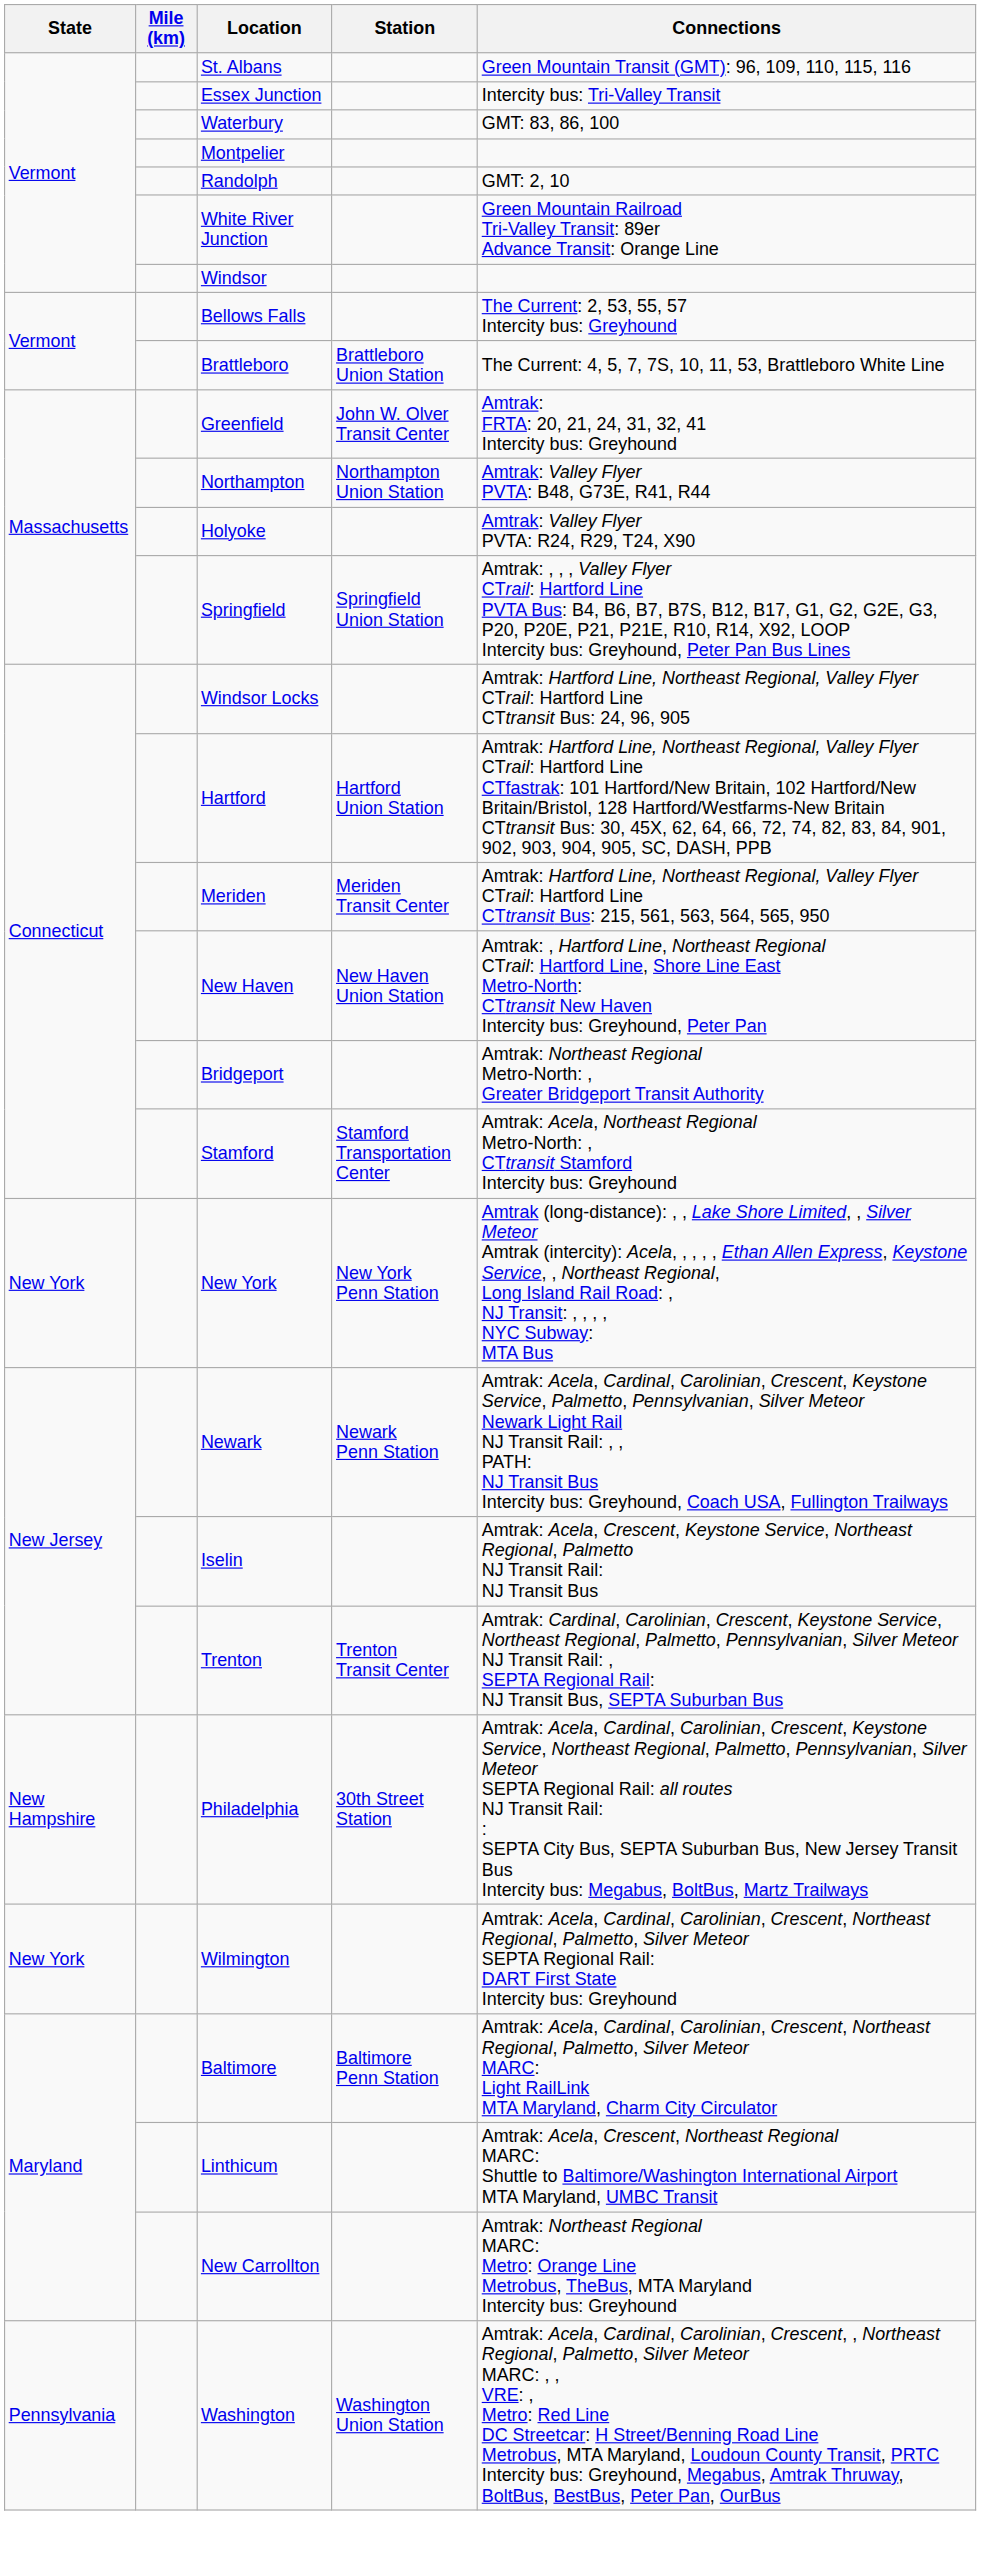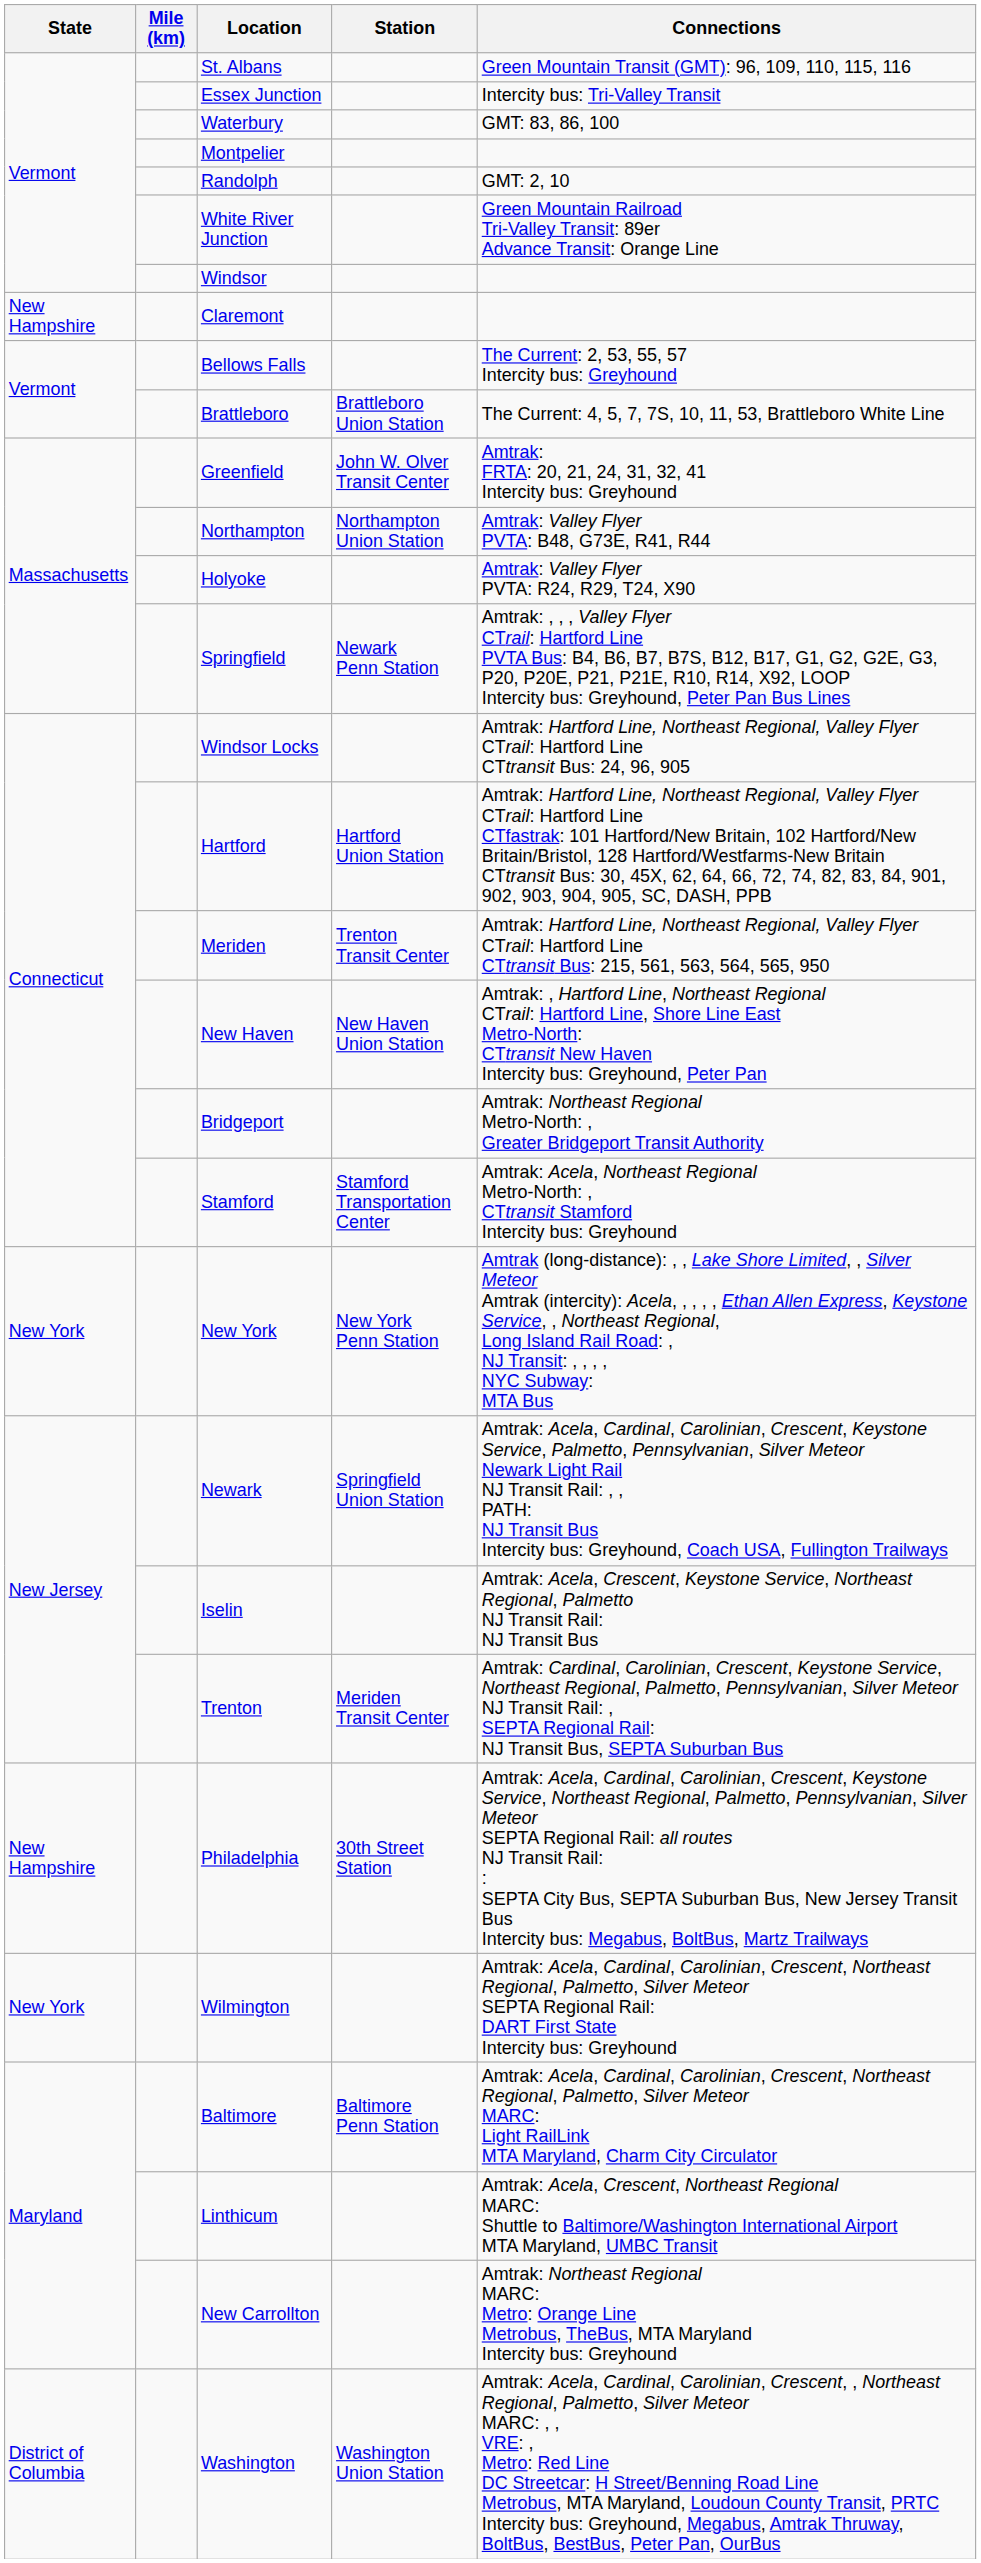 <table class="wikitable">
 <tr>
 <th>State</th>
 <th><a href='#'>Mile (km)</a></th>
 <th>Location</th>
 <th>Station</th>
 <th>Connections</th>
 </tr>
 <tr>
 <td rowspan=7><a href='#'>Vermont</a></td>
 <td></td>
 <td><a href='#'>St. Albans</a></td>
 <td></td>
 <td> <a href='#'>Green Mountain Transit (GMT)</a>: 96, 109, 110, 115, 116</td>
 </tr>
 <tr>
 <td></td>
 <td><a href='#'>Essex Junction</a></td>
 <td></td>
 <td> Intercity bus: <a href='#'>Tri-Valley Transit</a></td>
 </tr>
 <tr>
 <td></td>
 <td><a href='#'>Waterbury</a></td>
 <td></td>
 <td> GMT: 83, 86, 100</td>
 </tr>
 <tr>
 <td></td>
 <td><a href='#'>Montpelier</a></td>
 <td></td>
 <td></td>
 </tr>
 <tr>
 <td></td>
 <td><a href='#'>Randolph</a></td>
 <td></td>
 <td> GMT: 2, 10</td>
 </tr>
 <tr>
 <td></td>
 <td><a href='#'>White River Junction</a></td>
 <td></td>
 <td> <a href='#'>Green Mountain Railroad</a><br> <a href='#'>Tri-Valley Transit</a>: 89er<br> <a href='#'>Advance Transit</a>: Orange Line</td>
 </tr>
 <tr>
 <td></td>
 <td><a href='#'>Windsor</a></td>
 <td></td>
 <td></td>
 </tr>
 <tr>
+<td><a href='#'>New Hampshire</a></td>
+<td></td>
+<td><a href='#'>Claremont</a></td>
+<td></td>
+<td></td>
+</tr>
+<tr>
 <td rowspan=2><a href='#'>Vermont</a></td>
 <td></td>
 <td><a href='#'>Bellows Falls</a></td>
 <td></td>
 <td> <a href='#'>The Current</a>: 2, 53, 55, 57<br> Intercity bus:  <a href='#'>Greyhound</a></td>
 </tr>
 <tr>
 <td></td>
 <td><a href='#'>Brattleboro</a></td>
 <td><a href='#'>Brattleboro<br>Union Station</a></td>
 <td> The Current: 4, 5, 7, 7S, 10, 11, 53, Brattleboro White Line</td>
 </tr>
 <tr>
 <td rowspan=4><a href='#'>Massachusetts</a></td>
 <td></td>
 <td><a href='#'>Greenfield</a></td>
 <td><a href='#'>John W. Olver<br>Transit Center</a></td>
 <td> <a href='#'>Amtrak</a>: <br> <a href='#'>FRTA</a>: 20, 21, 24, 31, 32, 41<br> Intercity bus:  Greyhound</td>
 </tr>
 <tr>
 <td></td>
 <td><a href='#'>Northampton</a></td>
 <td><a href='#'>Northampton<br>Union Station</a></td>
 <td> <a href='#'>Amtrak</a>: <em>Valley Flyer</em><br> <a href='#'>PVTA</a>: B48, G73E, R41, R44</td>
 </tr>
 <tr>
 <td></td>
 <td><a href='#'>Holyoke</a></td>
 <td></td>
 <td> <a href='#'>Amtrak</a>: <em>Valley Flyer</em><br> PVTA: R24, R29, T24, X90</td>
 </tr>
 <tr>
 <td></td>
 <td><a href='#'>Springfield</a></td>
-<td><a href='#'>Springfield<br>Union Station</a></td>
+<td><a href='#'>Newark<br>Penn Station</a></td>
 <td> Amtrak: , , , <em>Valley Flyer</em><br> <a href='#'>CT<em>rail</em></a>: <a href='#'>Hartford Line</a><br> <a href='#'>PVTA Bus</a>: B4, B6, B7, B7S, B12, B17, G1, G2, G2E, G3, P20, P20E, P21, P21E, R10, R14, X92, LOOP<br> Intercity bus:  Greyhound, <a href='#'>Peter Pan Bus Lines</a></td>
 </tr>
 <tr>
 <td rowspan=6><a href='#'>Connecticut</a></td>
 <td></td>
 <td><a href='#'>Windsor Locks</a></td>
 <td></td>
 <td> Amtrak: <em>Hartford Line, Northeast Regional, Valley Flyer</em><br> CT<em>rail</em>: Hartford Line<br> CT<em>transit</em> Bus: 24, 96, 905</td>
 </tr>
 <tr>
 <td></td>
 <td><a href='#'>Hartford</a></td>
 <td><a href='#'>Hartford<br>Union Station</a></td>
 <td> Amtrak: <em>Hartford Line, Northeast Regional, Valley Flyer</em><br> CT<em>rail</em>: Hartford Line<br> <a href='#'>CTfastrak</a>: 101 Hartford/New Britain, 102 Hartford/New Britain/Bristol, 128 Hartford/Westfarms-New Britain<br> CT<em>transit</em> Bus: 30, 45X, 62, 64, 66, 72, 74, 82, 83, 84, 901, 902, 903, 904, 905, SC, DASH, PPB</td>
 </tr>
 <tr>
 <td></td>
 <td><a href='#'>Meriden</a></td>
-<td><a href='#'>Meriden<br>Transit Center</a></td>
+<td><a href='#'>Trenton<br>Transit Center</a></td>
 <td> Amtrak: <em>Hartford Line, Northeast Regional, Valley Flyer</em><br> CT<em>rail</em>: Hartford Line<br> <a href='#'>CT<em>transit</em> Bus</a>: 215, 561, 563, 564, 565, 950</td>
 </tr>
 <tr>
 <td></td>
 <td><a href='#'>New Haven</a></td>
 <td><a href='#'>New Haven<br>Union Station</a></td>
 <td> Amtrak: , <em>Hartford Line</em>, <em>Northeast Regional</em><br> CT<em>rail</em>: <a href='#'>Hartford Line</a>, <a href='#'>Shore Line East</a><br> <a href='#'>Metro-North</a>: <br> <a href='#'>CT<em>transit</em> New Haven</a><br> Intercity bus:  Greyhound, <a href='#'>Peter Pan</a></td>
 </tr>
 <tr>
 <td></td>
 <td><a href='#'>Bridgeport</a></td>
 <td></td>
 <td> Amtrak: <em>Northeast Regional</em><br> Metro-North: , <br> <a href='#'>Greater Bridgeport Transit Authority</a></td>
 </tr>
 <tr>
 <td></td>
 <td><a href='#'>Stamford</a></td>
 <td><a href='#'>Stamford<br>Transportation Center</a></td>
 <td> Amtrak: <em>Acela</em>, <em>Northeast Regional</em><br> Metro-North: , <br> <a href='#'>CT<em>transit</em> Stamford</a><br> Intercity bus:  Greyhound</td>
 </tr>
 <tr>
 <td><a href='#'>New York</a></td>
 <td></td>
 <td><a href='#'>New York</a></td>
 <td><a href='#'>New York<br>Penn Station</a></td>
 <td> <a href='#'>Amtrak</a> (long-distance): , , <em><a href='#'>Lake Shore Limited</a></em>, ,  <em><a href='#'>Silver Meteor</a></em><br> Amtrak (intercity): <em>Acela</em>, , , , , <em><a href='#'>Ethan Allen Express</a></em>, <em><a href='#'>Keystone Service</a></em>, , <em>Northeast Regional</em>, <br> <a href='#'>Long Island Rail Road</a>: , <br> <a href='#'>NJ Transit</a>: , , , , <br> <a href='#'>NYC Subway</a>: <br> <a href='#'>MTA Bus</a></td>
 </tr>
 <tr>
 <td rowspan=3><a href='#'>New Jersey</a></td>
 <td></td>
 <td><a href='#'>Newark</a></td>
-<td><a href='#'>Newark<br>Penn Station</a></td>
+<td><a href='#'>Springfield<br>Union Station</a></td>
 <td> Amtrak: <em>Acela</em>, <em>Cardinal</em>, <em>Carolinian</em>, <em>Crescent</em>, <em>Keystone Service</em>, <em>Palmetto</em>, <em>Pennsylvanian</em>, <em>Silver Meteor</em><br> <a href='#'>Newark Light Rail</a><br> NJ Transit Rail: , , <br> PATH: <br> <a href='#'>NJ Transit Bus</a><br> Intercity bus:  Greyhound, <a href='#'>Coach USA</a>, <a href='#'>Fullington Trailways</a></td>
 </tr>
 <tr>
 <td></td>
 <td><a href='#'>Iselin</a></td>
 <td></td>
 <td> Amtrak: <em>Acela</em>, <em>Crescent</em>, <em>Keystone Service</em>, <em>Northeast Regional</em>, <em>Palmetto</em><br> NJ Transit Rail: <br> NJ Transit Bus</td>
 </tr>
 <tr>
 <td></td>
 <td><a href='#'>Trenton</a></td>
-<td><a href='#'>Trenton<br>Transit Center</a></td>
+<td><a href='#'>Meriden<br>Transit Center</a></td>
 <td> Amtrak: <em>Cardinal</em>, <em>Carolinian</em>, <em>Crescent</em>, <em>Keystone Service</em>, <em>Northeast Regional</em>, <em>Palmetto</em>, <em>Pennsylvanian</em>, <em>Silver Meteor</em><br> NJ Transit Rail: , <br> <a href='#'>SEPTA Regional Rail</a>: <br> NJ Transit Bus, <a href='#'>SEPTA Suburban Bus</a></td>
 </tr>
 <tr>
 <td><a href='#'>New Hampshire</a></td>
 <td></td>
 <td><a href='#'>Philadelphia</a></td>
 <td><a href='#'>30th Street Station</a></td>
 <td> Amtrak: <em>Acela</em>, <em>Cardinal</em>, <em>Carolinian</em>, <em>Crescent</em>, <em>Keystone Service</em>, <em>Northeast Regional</em>, <em>Palmetto</em>, <em>Pennsylvanian</em>, <em>Silver Meteor</em><br> SEPTA Regional Rail: <em>all routes</em><br> NJ Transit Rail: <br>:  <br> SEPTA City Bus, SEPTA Suburban Bus, New Jersey Transit Bus<br> Intercity bus:  <a href='#'>Megabus</a>, <a href='#'>BoltBus</a>, <a href='#'>Martz Trailways</a></td>
 </tr>
 <tr>
 <td><a href='#'>New York</a></td>
 <td></td>
 <td><a href='#'>Wilmington</a></td>
 <td></td>
 <td> Amtrak: <em>Acela</em>, <em>Cardinal</em>, <em>Carolinian</em>, <em>Crescent</em>, <em>Northeast Regional</em>, <em>Palmetto</em>, <em>Silver Meteor</em><br> SEPTA Regional Rail: <br> <a href='#'>DART First State</a><br> Intercity bus:  Greyhound</td>
 </tr>
 <tr>
 <td rowspan=3><a href='#'>Maryland</a></td>
 <td></td>
 <td><a href='#'>Baltimore</a></td>
 <td><a href='#'>Baltimore<br>Penn Station</a></td>
 <td> Amtrak: <em>Acela</em>, <em>Cardinal</em>, <em>Carolinian</em>, <em>Crescent</em>, <em>Northeast Regional</em>, <em>Palmetto</em>, <em>Silver Meteor</em><br> <a href='#'>MARC</a>: <br> <a href='#'>Light RailLink</a><br> <a href='#'>MTA Maryland</a>, <a href='#'>Charm City Circulator</a></td>
 </tr>
 <tr>
 <td></td>
 <td><a href='#'>Linthicum</a></td>
 <td></td>
 <td> Amtrak: <em>Acela</em>, <em>Crescent</em>, <em>Northeast Regional</em><br> MARC: <br> Shuttle to  <a href='#'>Baltimore/Washington International Airport</a><br> MTA Maryland, <a href='#'>UMBC Transit</a></td>
 </tr>
 <tr>
 <td></td>
 <td><a href='#'>New Carrollton</a></td>
 <td></td>
 <td> Amtrak: <em>Northeast Regional</em><br> MARC: <br> <a href='#'>Metro</a>:  <a href='#'>Orange Line</a> <br> <a href='#'>Metrobus</a>, <a href='#'>TheBus</a>, MTA Maryland<br> Intercity bus:  Greyhound</td>
 </tr>
 <tr>
-<td><a href='#'>Pennsylvania</a></td>
+<td><a href='#'>District of<br>Columbia</a></td>
 <td></td>
 <td><a href='#'>Washington</a></td>
 <td><a href='#'>Washington<br>Union Station</a></td>
 <td> Amtrak: <em>Acela</em>, <em>Cardinal</em>, <em>Carolinian</em>, <em>Crescent</em>, , <em>Northeast Regional</em>, <em>Palmetto</em>, <em>Silver Meteor</em><br> MARC: , , <br> <a href='#'>VRE</a>: ,  <br> <a href='#'>Metro</a>:  <a href='#'>Red Line</a><br> <a href='#'>DC Streetcar</a>: <a href='#'>H Street/Benning Road Line</a><br> <a href='#'>Metrobus</a>, MTA Maryland, <a href='#'>Loudoun County Transit</a>, <a href='#'>PRTC</a><br> Intercity bus:  Greyhound,  <a href='#'>Megabus</a>,  <a href='#'>Amtrak Thruway</a>, <a href='#'>BoltBus</a>, <a href='#'>BestBus</a>, <a href='#'>Peter Pan</a>, <a href='#'>OurBus</a></td>
 </tr>
 </table>
